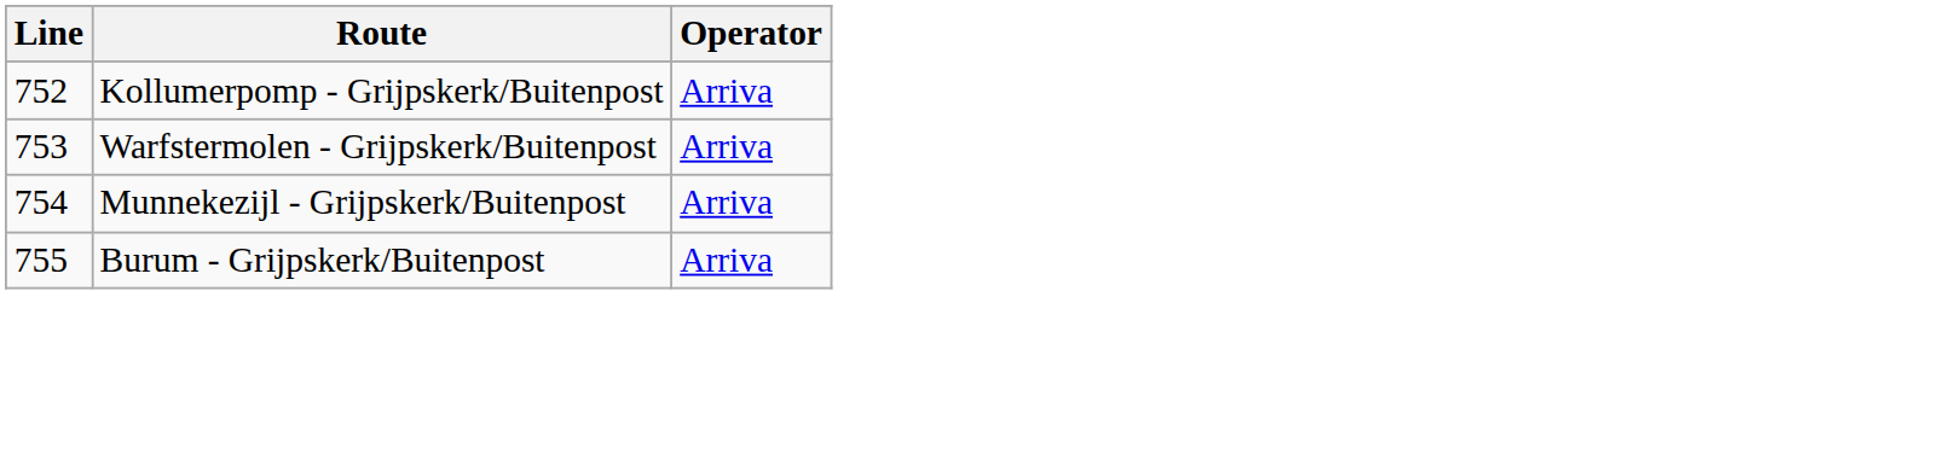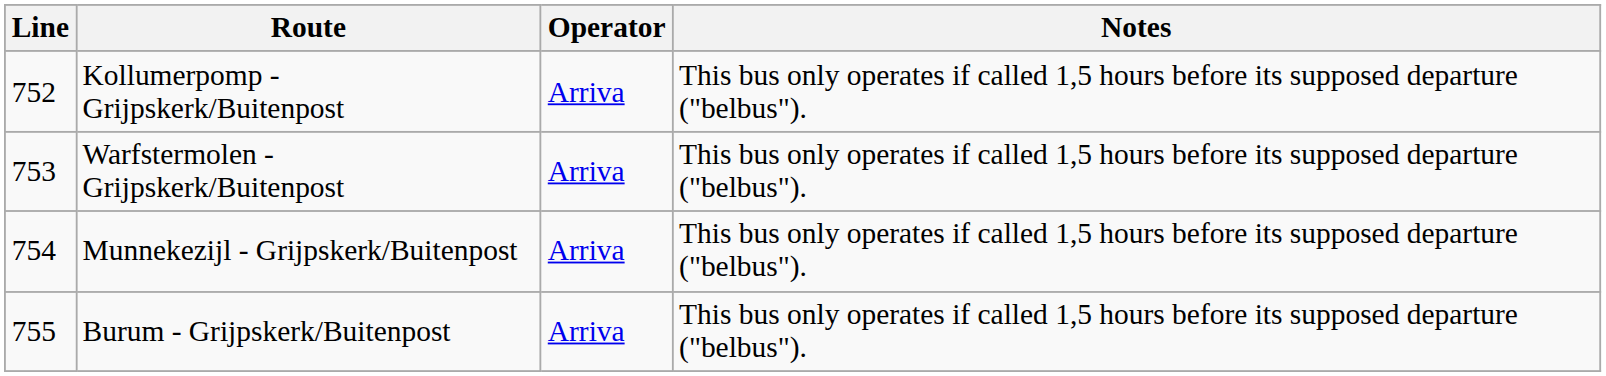 <table class="wikitable">
 <tr>
 <th>Line</th>
 <th>Route</th>
 <th>Operator</th>
+<th>Notes</th>
 </tr>
 <tr>
 <td>752</td>
 <td>Kollumerpomp - Grijpskerk/Buitenpost</td>
 <td><a href='#'>Arriva</a></td>
+<td>This bus only operates if called 1,5 hours before its supposed departure ("belbus").</td>
 </tr>
 <tr>
 <td>753</td>
 <td>Warfstermolen - Grijpskerk/Buitenpost</td>
 <td><a href='#'>Arriva</a></td>
+<td>This bus only operates if called 1,5 hours before its supposed departure ("belbus").</td>
 </tr>
 <tr>
 <td>754</td>
 <td>Munnekezijl - Grijpskerk/Buitenpost</td>
 <td><a href='#'>Arriva</a></td>
+<td>This bus only operates if called 1,5 hours before its supposed departure ("belbus").</td>
 </tr>
 <tr>
 <td>755</td>
 <td>Burum - Grijpskerk/Buitenpost</td>
 <td><a href='#'>Arriva</a></td>
+<td>This bus only operates if called 1,5 hours before its supposed departure ("belbus").</td>
 </tr>
 </table>
